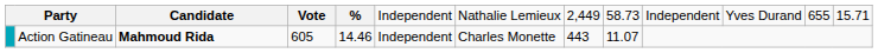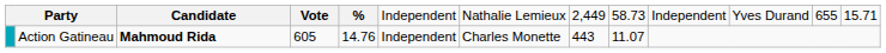 <table class="wikitable">
 <tr>
 <th bgcolor="#DDDDFF" width="100px" colspan="2">Party</th>
 <th bgcolor="#DDDDFF" width="200px">Candidate</th>
 <th bgcolor="#DDDDFF" width="50px">Vote</th>
 <th bgcolor="#DDDDFF" width="30px">%<br></th>
 <td>Independent</td>
 <td>Nathalie Lemieux</td>
 <td>2,449</td>
 <td>58.73<br></td>
 <td>Independent</td>
 <td>Yves Durand</td>
 <td>655</td>
 <td>15.71</td>
 </tr>
 <tr>
 <td bgcolor=#00a7ba> </td>
 <td>Action Gatineau</td>
 <td><strong>Mahmoud Rida</strong></td>
 <td>605</td>
-<td>14.46<br></td>
+<td>14.76<br></td>
 <td>Independent</td>
 <td>Charles Monette</td>
 <td>443</td>
 <td>11.07</td>
 </tr>
 </table>
